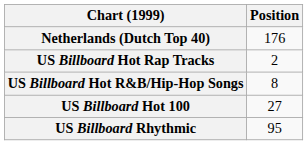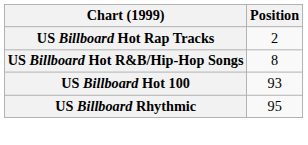 <table class="wikitable sortable plainrowheaders">
 <tr>
 <th scope="col">Chart (1999)</th>
 <th scope="col">Position</th>
-</tr>
-<tr>
-<th scope="row">Netherlands (Dutch Top 40)</th>
-<td align="center">176</td>
 </tr>
 <tr>
 <th scope="row">US <em>Billboard</em> Hot Rap Tracks</th>
 <td align="center">2</td>
 </tr>
 <tr>
 <th scope="row">US <em>Billboard</em> Hot R&B/Hip-Hop Songs</th>
 <td align="center">8</td>
 </tr>
 <tr>
 <th scope="row">US <em>Billboard</em> Hot 100</th>
-<td align="center">27</td>
+<td align="center">93</td>
 </tr>
 <tr>
 <th scope="row">US <em>Billboard</em> Rhythmic</th>
 <td align="center">95</td>
 </tr>
 </table>
